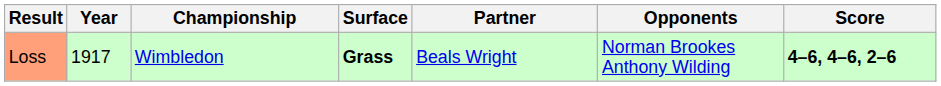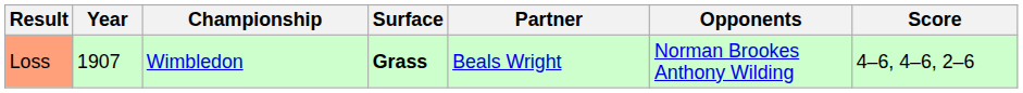 <table class='wikitable'>
 <tr>
 <th style="width:40px">Result</th>
 <th style="width:50px">Year</th>
 <th style="width:180px">Championship</th>
 <th style="width:50px">Surface</th>
 <th style="width:160px">Partner</th>
 <th style="width:160px">Opponents</th>
 <th style="width:130px" class="unsortable">Score</th>
 </tr>
 <tr style="background:#cfc;">
 <td style="background:#ffa07a;">Loss</td>
-<td>1917</td>
+<td>1907</td>
 <td><a href='#'>Wimbledon</a></td>
 <td><strong>Grass</strong></td>
 <td> <a href='#'>Beals Wright</a></td>
 <td> <a href='#'>Norman Brookes</a> <br>  <a href='#'>Anthony Wilding</a></td>
-<td><strong>4–6, 4–6, 2–6</strong></td>
+<td>4–6, 4–6, 2–6</td>
 </tr>
 </table>
